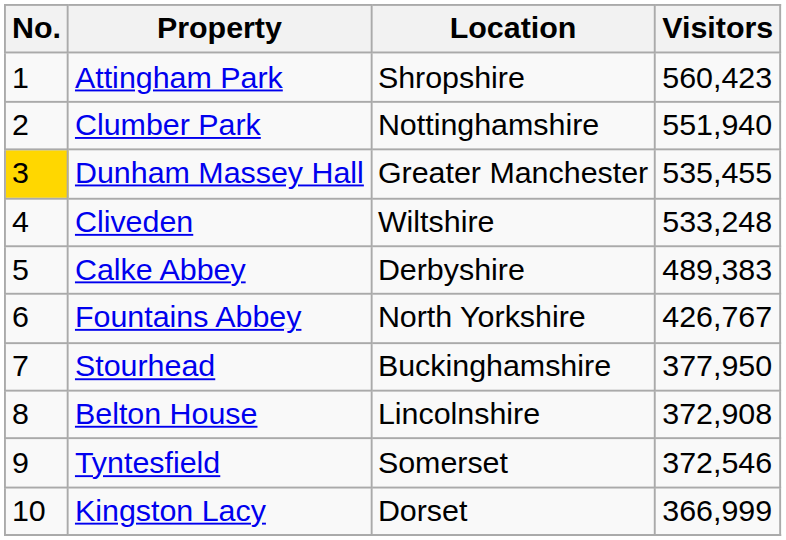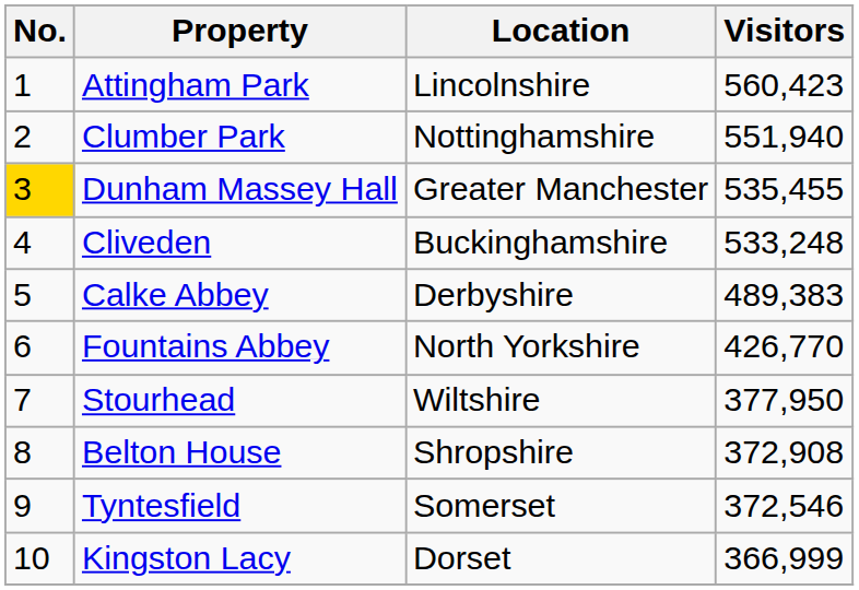 <table class="wikitable">
 <tr>
 <th scope=col>No.</th>
 <th scope=col>Property</th>
 <th scope=col>Location</th>
 <th scope=col>Visitors</th>
 </tr>
 <tr>
 <td>1</td>
 <td><a href='#'>Attingham Park</a></td>
-<td>Shropshire</td>
+<td>Lincolnshire</td>
 <td> 560,423</td>
 </tr>
 <tr>
 <td>2</td>
 <td><a href='#'>Clumber Park</a></td>
 <td>Nottinghamshire</td>
 <td> 551,940</td>
 </tr>
 <tr>
 <td style="background: gold;">3</td>
 <td><a href='#'>Dunham Massey Hall</a></td>
 <td>Greater Manchester</td>
 <td> 535,455</td>
 </tr>
 <tr>
 <td>4</td>
 <td><a href='#'>Cliveden</a></td>
-<td>Wiltshire</td>
+<td>Buckinghamshire</td>
 <td> 533,248</td>
 </tr>
 <tr>
 <td>5</td>
 <td><a href='#'>Calke Abbey</a></td>
 <td>Derbyshire</td>
 <td> 489,383</td>
 </tr>
 <tr>
 <td>6</td>
 <td><a href='#'>Fountains Abbey</a></td>
 <td>North Yorkshire</td>
-<td> 426,767</td>
+<td> 426,770</td>
 </tr>
 <tr>
 <td>7</td>
 <td><a href='#'>Stourhead</a></td>
-<td>Buckinghamshire</td>
+<td>Wiltshire</td>
 <td> 377,950</td>
 </tr>
 <tr>
 <td>8</td>
 <td><a href='#'>Belton House</a></td>
-<td>Lincolnshire</td>
+<td>Shropshire</td>
 <td> 372,908</td>
 </tr>
 <tr>
 <td>9</td>
 <td><a href='#'>Tyntesfield</a></td>
 <td>Somerset</td>
 <td> 372,546</td>
 </tr>
 <tr>
 <td>10</td>
 <td><a href='#'>Kingston Lacy</a></td>
 <td>Dorset</td>
 <td> 366,999</td>
 </tr>
 <tr>
 </tr>
 </table>
